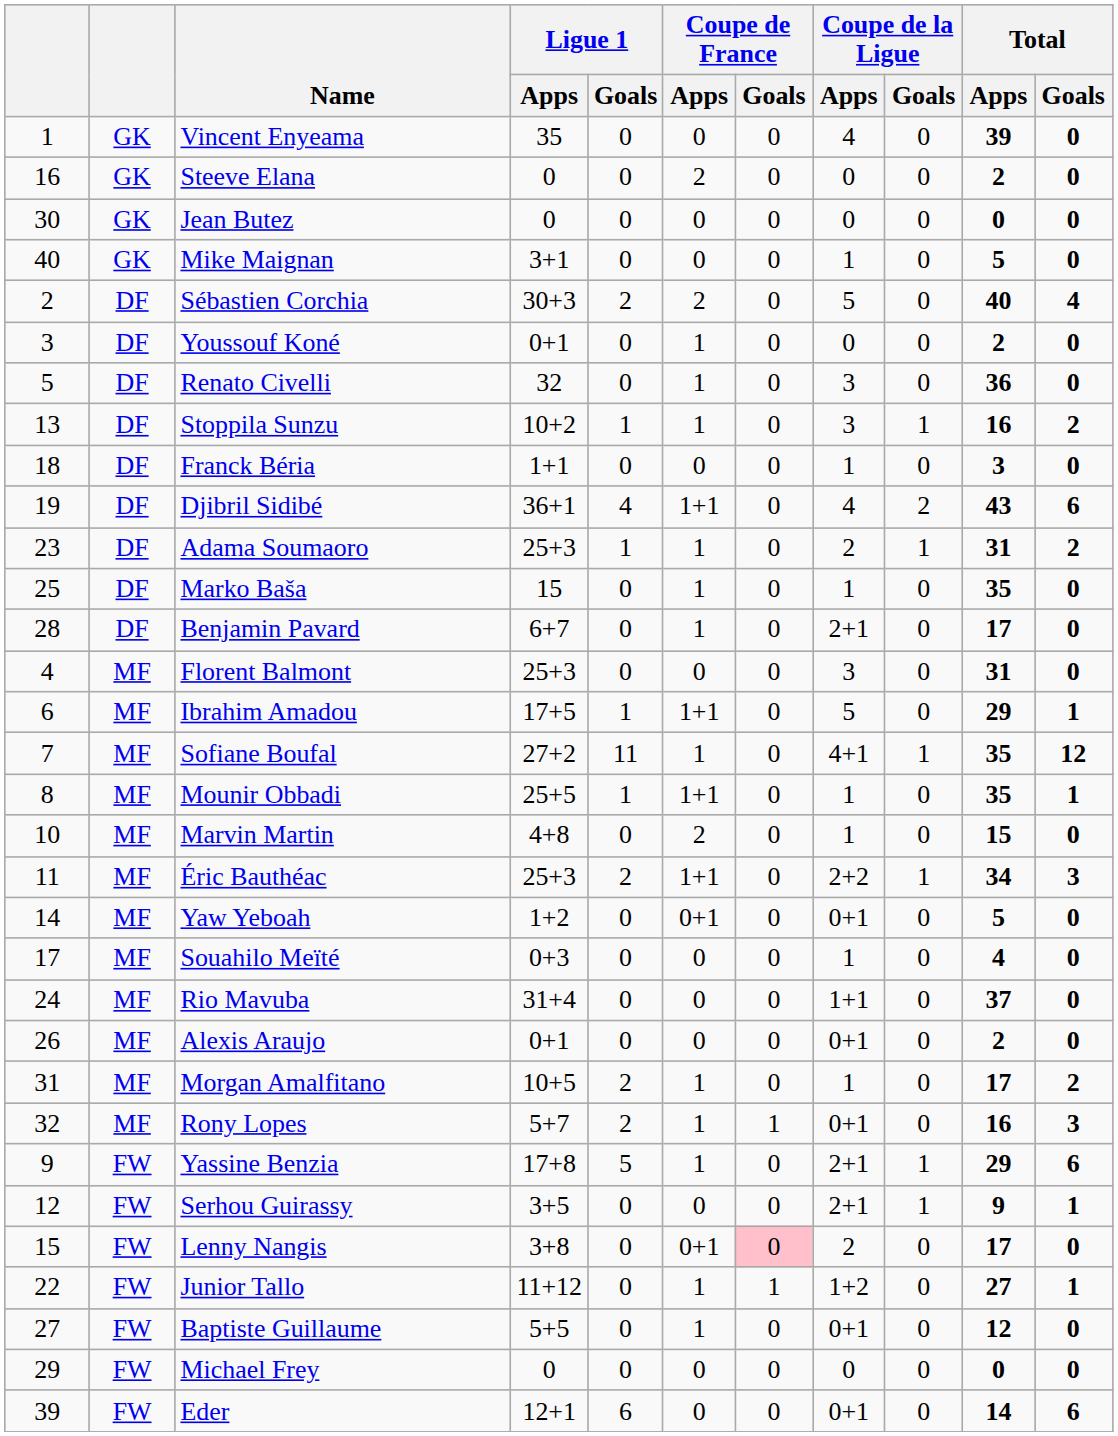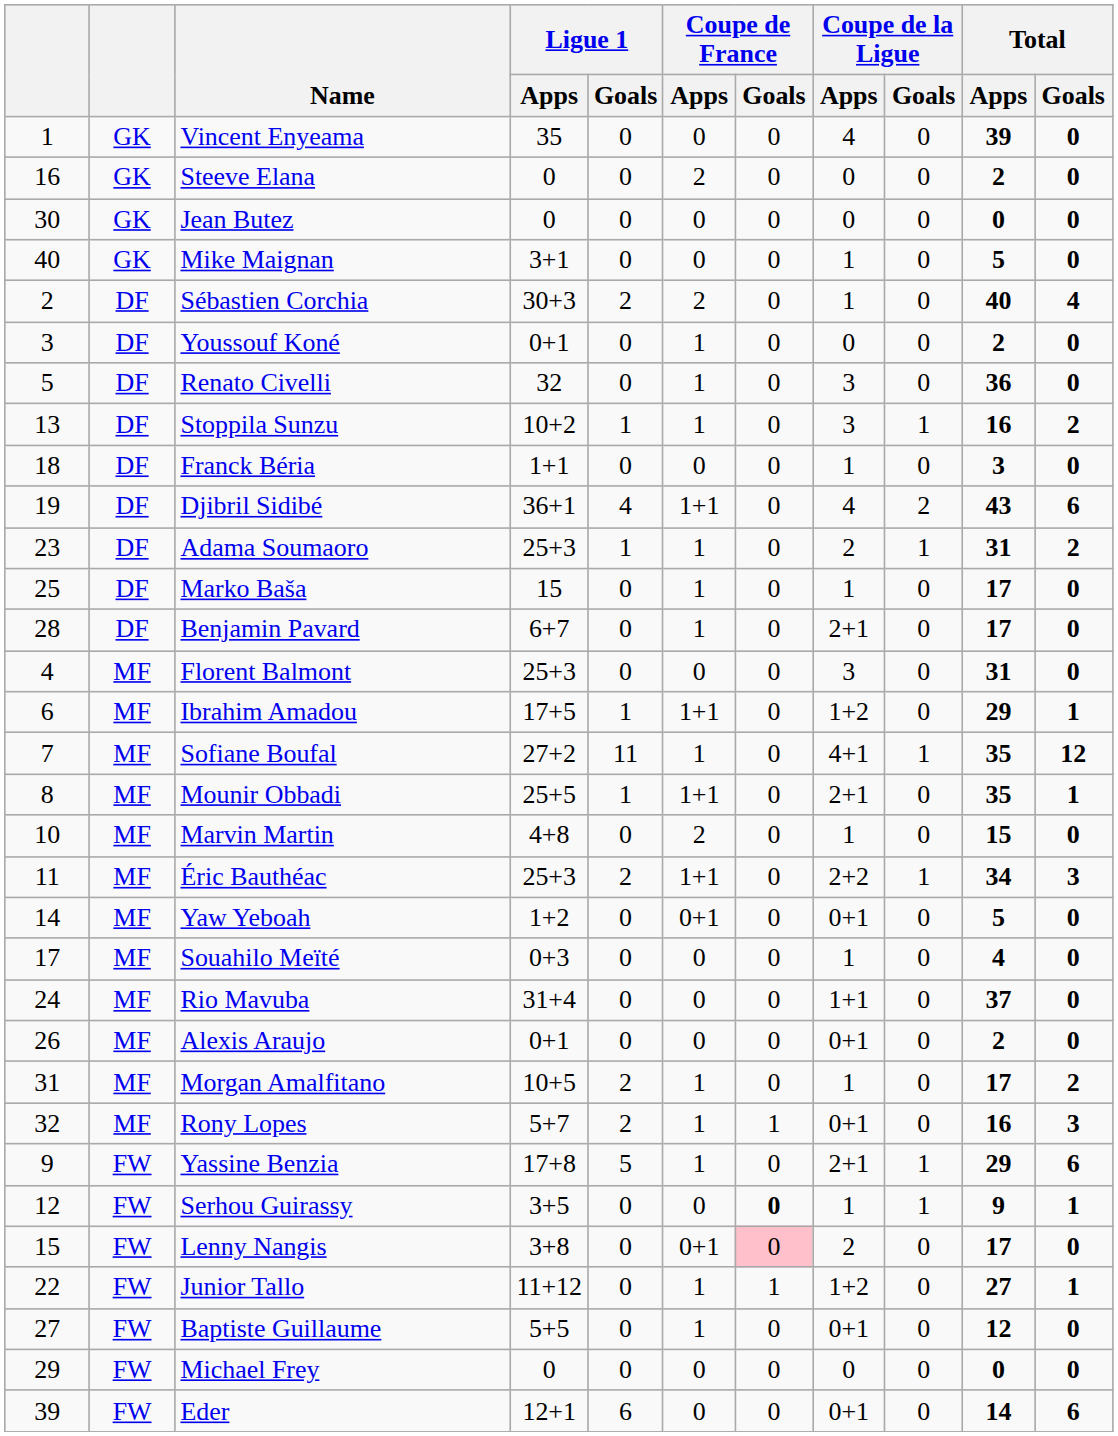 <table class="wikitable sortable" style="text-align:center;">
 <tr>
 <th rowspan="2" width="45" valign="bottom"></th>
 <th rowspan="2" width="45" valign="bottom"></th>
 <th rowspan="2" width="200" valign="bottom">Name</th>
 <th colspan="2" width="85"><a href='#'>Ligue 1</a></th>
 <th colspan="2" width="85"><a href='#'>Coupe de France</a></th>
 <th colspan="2" width="85"><a href='#'>Coupe de la Ligue</a></th>
 <th colspan="2" width="85">Total</th>
 </tr>
 <tr>
 <th>Apps</th>
 <th>Goals</th>
 <th>Apps</th>
 <th>Goals</th>
 <th>Apps</th>
 <th>Goals</th>
 <th>Apps</th>
 <th>Goals</th>
 </tr>
 <tr>
 <td>1</td>
 <td><a href='#'>GK</a></td>
 <td align=left> <a href='#'>Vincent Enyeama</a></td>
 <td>35</td>
 <td>0</td>
 <td>0</td>
 <td>0</td>
 <td>4</td>
 <td>0</td>
 <td><strong>39</strong></td>
 <td><strong>0</strong></td>
 </tr>
 <tr>
 <td>16</td>
 <td><a href='#'>GK</a></td>
 <td align=left> <a href='#'>Steeve Elana</a></td>
 <td>0</td>
 <td>0</td>
 <td>2</td>
 <td>0</td>
 <td>0</td>
 <td>0</td>
 <td><strong>2</strong></td>
 <td><strong>0</strong></td>
 </tr>
 <tr>
 <td>30</td>
 <td><a href='#'>GK</a></td>
 <td align=left> <a href='#'>Jean Butez</a></td>
 <td>0</td>
 <td>0</td>
 <td>0</td>
 <td>0</td>
 <td>0</td>
 <td>0</td>
 <td><strong>0</strong></td>
 <td><strong>0</strong></td>
 </tr>
 <tr>
 <td>40</td>
 <td><a href='#'>GK</a></td>
 <td align=left> <a href='#'>Mike Maignan</a></td>
 <td>3+1</td>
 <td>0</td>
 <td>0</td>
 <td>0</td>
 <td>1</td>
 <td>0</td>
 <td><strong>5</strong></td>
 <td><strong>0</strong></td>
 </tr>
 <tr>
 <td>2</td>
 <td><a href='#'>DF</a></td>
 <td align=left> <a href='#'>Sébastien Corchia</a></td>
 <td>30+3</td>
 <td>2</td>
 <td>2</td>
 <td>0</td>
-<td>5</td>
+<td>1</td>
 <td>0</td>
 <td><strong>40</strong></td>
 <td><strong>4</strong></td>
 </tr>
 <tr>
 <td>3</td>
 <td><a href='#'>DF</a></td>
 <td align=left> <a href='#'>Youssouf Koné</a></td>
 <td>0+1</td>
 <td>0</td>
 <td>1</td>
 <td>0</td>
 <td>0</td>
 <td>0</td>
 <td><strong>2</strong></td>
 <td><strong>0</strong></td>
 </tr>
 <tr>
 <td>5</td>
 <td><a href='#'>DF</a></td>
 <td align=left> <a href='#'>Renato Civelli</a></td>
 <td>32</td>
 <td>0</td>
 <td>1</td>
 <td>0</td>
 <td>3</td>
 <td>0</td>
 <td><strong>36</strong></td>
 <td><strong>0</strong></td>
 </tr>
 <tr>
 <td>13</td>
 <td><a href='#'>DF</a></td>
 <td align=left> <a href='#'>Stoppila Sunzu</a></td>
 <td>10+2</td>
 <td>1</td>
 <td>1</td>
 <td>0</td>
 <td>3</td>
 <td>1</td>
 <td><strong>16</strong></td>
 <td><strong>2</strong></td>
 </tr>
 <tr>
 <td>18</td>
 <td><a href='#'>DF</a></td>
 <td align=left> <a href='#'>Franck Béria</a></td>
 <td>1+1</td>
 <td>0</td>
 <td>0</td>
 <td>0</td>
 <td>1</td>
 <td>0</td>
 <td><strong>3</strong></td>
 <td><strong>0</strong></td>
 </tr>
 <tr>
 <td>19</td>
 <td><a href='#'>DF</a></td>
 <td align=left> <a href='#'>Djibril Sidibé</a></td>
 <td>36+1</td>
 <td>4</td>
 <td>1+1</td>
 <td>0</td>
 <td>4</td>
 <td>2</td>
 <td><strong>43</strong></td>
 <td><strong>6</strong></td>
 </tr>
 <tr>
 <td>23</td>
 <td><a href='#'>DF</a></td>
 <td align=left> <a href='#'>Adama Soumaoro</a></td>
 <td>25+3</td>
 <td>1</td>
 <td>1</td>
 <td>0</td>
 <td>2</td>
 <td>1</td>
 <td><strong>31</strong></td>
 <td><strong>2</strong></td>
 </tr>
 <tr>
 <td>25</td>
 <td><a href='#'>DF</a></td>
 <td align=left> <a href='#'>Marko Baša</a></td>
 <td>15</td>
 <td>0</td>
 <td>1</td>
 <td>0</td>
 <td>1</td>
 <td>0</td>
-<td><strong>35</strong></td>
+<td><strong>17</strong></td>
 <td><strong>0</strong></td>
 </tr>
 <tr>
 <td>28</td>
 <td><a href='#'>DF</a></td>
 <td align=left> <a href='#'>Benjamin Pavard</a></td>
 <td>6+7</td>
 <td>0</td>
 <td>1</td>
 <td>0</td>
 <td>2+1</td>
 <td>0</td>
 <td><strong>17</strong></td>
 <td><strong>0</strong></td>
 </tr>
 <tr>
 <td>4</td>
 <td><a href='#'>MF</a></td>
 <td align=left> <a href='#'>Florent Balmont</a></td>
 <td>25+3</td>
 <td>0</td>
 <td>0</td>
 <td>0</td>
 <td>3</td>
 <td>0</td>
 <td><strong>31</strong></td>
 <td><strong>0</strong></td>
 </tr>
 <tr>
 <td>6</td>
 <td><a href='#'>MF</a></td>
 <td align=left> <a href='#'>Ibrahim Amadou</a></td>
 <td>17+5</td>
 <td>1</td>
 <td>1+1</td>
 <td>0</td>
-<td>5</td>
+<td>1+2</td>
 <td>0</td>
 <td><strong>29</strong></td>
 <td><strong>1</strong></td>
 </tr>
 <tr>
 <td>7</td>
 <td><a href='#'>MF</a></td>
 <td align=left> <a href='#'>Sofiane Boufal</a></td>
 <td>27+2</td>
 <td>11</td>
 <td>1</td>
 <td>0</td>
 <td>4+1</td>
 <td>1</td>
 <td><strong>35</strong></td>
 <td><strong>12</strong></td>
 </tr>
 <tr>
 <td>8</td>
 <td><a href='#'>MF</a></td>
 <td align=left> <a href='#'>Mounir Obbadi</a></td>
 <td>25+5</td>
 <td>1</td>
 <td>1+1</td>
 <td>0</td>
-<td>1</td>
+<td>2+1</td>
 <td>0</td>
 <td><strong>35</strong></td>
 <td><strong>1</strong></td>
 </tr>
 <tr>
 <td>10</td>
 <td><a href='#'>MF</a></td>
 <td align=left> <a href='#'>Marvin Martin</a></td>
 <td>4+8</td>
 <td>0</td>
 <td>2</td>
 <td>0</td>
 <td>1</td>
 <td>0</td>
 <td><strong>15</strong></td>
 <td><strong>0</strong></td>
 </tr>
 <tr>
 <td>11</td>
 <td><a href='#'>MF</a></td>
 <td align=left> <a href='#'>Éric Bauthéac</a></td>
 <td>25+3</td>
 <td>2</td>
 <td>1+1</td>
 <td>0</td>
 <td>2+2</td>
 <td>1</td>
 <td><strong>34</strong></td>
 <td><strong>3</strong></td>
 </tr>
 <tr>
 <td>14</td>
 <td><a href='#'>MF</a></td>
 <td align=left> <a href='#'>Yaw Yeboah</a></td>
 <td>1+2</td>
 <td>0</td>
 <td>0+1</td>
 <td>0</td>
 <td>0+1</td>
 <td>0</td>
 <td><strong>5</strong></td>
 <td><strong>0</strong></td>
 </tr>
 <tr>
 <td>17</td>
 <td><a href='#'>MF</a></td>
 <td align=left> <a href='#'>Souahilo Meïté</a></td>
 <td>0+3</td>
 <td>0</td>
 <td>0</td>
 <td>0</td>
 <td>1</td>
 <td>0</td>
 <td><strong>4</strong></td>
 <td><strong>0</strong></td>
 </tr>
 <tr>
 <td>24</td>
 <td><a href='#'>MF</a></td>
 <td align=left> <a href='#'>Rio Mavuba</a></td>
 <td>31+4</td>
 <td>0</td>
 <td>0</td>
 <td>0</td>
 <td>1+1</td>
 <td>0</td>
 <td><strong>37</strong></td>
 <td><strong>0</strong></td>
 </tr>
 <tr>
 <td>26</td>
 <td><a href='#'>MF</a></td>
 <td align=left> <a href='#'>Alexis Araujo</a></td>
 <td>0+1</td>
 <td>0</td>
 <td>0</td>
 <td>0</td>
 <td>0+1</td>
 <td>0</td>
 <td><strong>2</strong></td>
 <td><strong>0</strong></td>
 </tr>
 <tr>
 <td>31</td>
 <td><a href='#'>MF</a></td>
 <td align=left> <a href='#'>Morgan Amalfitano</a></td>
 <td>10+5</td>
 <td>2</td>
 <td>1</td>
 <td>0</td>
 <td>1</td>
 <td>0</td>
 <td><strong>17</strong></td>
 <td><strong>2</strong></td>
 </tr>
 <tr>
 <td>32</td>
 <td><a href='#'>MF</a></td>
 <td align=left> <a href='#'>Rony Lopes</a></td>
 <td>5+7</td>
 <td>2</td>
 <td>1</td>
 <td>1</td>
 <td>0+1</td>
 <td>0</td>
 <td><strong>16</strong></td>
 <td><strong>3</strong></td>
 </tr>
 <tr>
 <td>9</td>
 <td><a href='#'>FW</a></td>
 <td align=left> <a href='#'>Yassine Benzia</a></td>
 <td>17+8</td>
 <td>5</td>
 <td>1</td>
 <td>0</td>
 <td>2+1</td>
 <td>1</td>
 <td><strong>29</strong></td>
 <td><strong>6</strong></td>
 </tr>
 <tr>
 <td>12</td>
 <td><a href='#'>FW</a></td>
 <td align=left> <a href='#'>Serhou Guirassy</a></td>
 <td>3+5</td>
 <td>0</td>
 <td>0</td>
-<td>0</td>
-<td>2+1</td>
+<td><strong>0</strong></td>
+<td>1</td>
 <td>1</td>
 <td><strong>9</strong></td>
 <td><strong>1</strong></td>
 </tr>
 <tr>
 <td>15</td>
 <td><a href='#'>FW</a></td>
 <td align=left> <a href='#'>Lenny Nangis</a></td>
 <td>3+8</td>
 <td>0</td>
 <td>0+1</td>
 <td style="background: pink;">0</td>
 <td>2</td>
 <td>0</td>
 <td><strong>17</strong></td>
 <td><strong>0</strong></td>
 </tr>
 <tr>
 <td>22</td>
 <td><a href='#'>FW</a></td>
 <td align=left> <a href='#'>Junior Tallo</a></td>
 <td>11+12</td>
 <td>0</td>
 <td>1</td>
 <td>1</td>
 <td>1+2</td>
 <td>0</td>
 <td><strong>27</strong></td>
 <td><strong>1</strong></td>
 </tr>
 <tr>
 <td>27</td>
 <td><a href='#'>FW</a></td>
 <td align=left> <a href='#'>Baptiste Guillaume</a></td>
 <td>5+5</td>
 <td>0</td>
 <td>1</td>
 <td>0</td>
 <td>0+1</td>
 <td>0</td>
 <td><strong>12</strong></td>
 <td><strong>0</strong></td>
 </tr>
 <tr>
 <td>29</td>
 <td><a href='#'>FW</a></td>
 <td align=left> <a href='#'>Michael Frey</a></td>
 <td>0</td>
 <td>0</td>
 <td>0</td>
 <td>0</td>
 <td>0</td>
 <td>0</td>
 <td><strong>0</strong></td>
 <td><strong>0</strong></td>
 </tr>
 <tr>
 <td>39</td>
 <td><a href='#'>FW</a></td>
 <td align=left> <a href='#'>Eder</a></td>
 <td>12+1</td>
 <td>6</td>
 <td>0</td>
 <td>0</td>
 <td>0+1</td>
 <td>0</td>
 <td><strong>14</strong></td>
 <td><strong>6</strong></td>
 </tr>
 <tr>
 </tr>
 </table>
